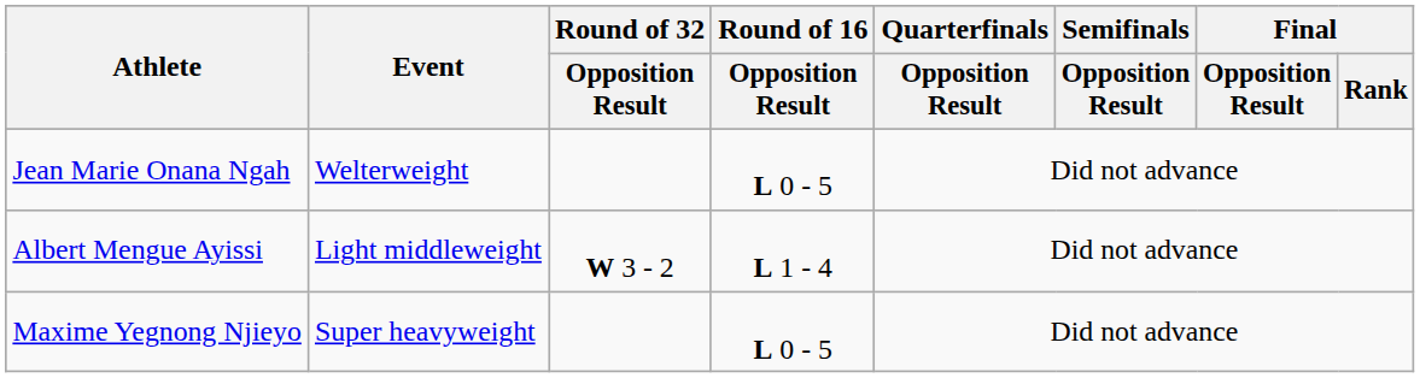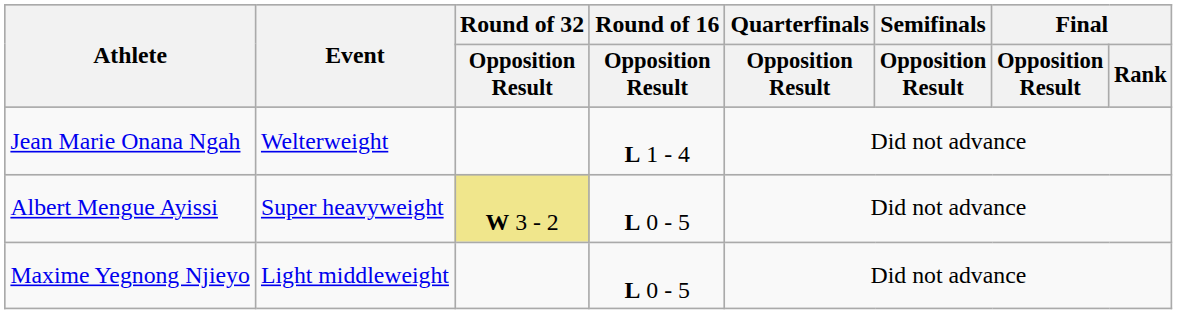 <table class="wikitable" style="font-size:90%; text-align:center">
 <tr>
 <th rowspan=2>Athlete</th>
 <th rowspan=2>Event</th>
 <th>Round of 32</th>
 <th>Round of 16</th>
 <th>Quarterfinals</th>
 <th>Semifinals</th>
 <th colspan=2>Final</th>
 </tr>
 <tr style="font-size:95%">
 <th>Opposition<br>Result</th>
 <th>Opposition<br>Result</th>
 <th>Opposition<br>Result</th>
 <th>Opposition<br>Result</th>
 <th>Opposition<br>Result</th>
 <th>Rank</th>
 </tr>
 <tr>
 <td align=left><a href='#'>Jean Marie Onana Ngah</a></td>
 <td align=left><a href='#'>Welterweight</a></td>
 <td></td>
+<td><br><strong>L</strong> 1 - 4</td>
+<td colspan=4>Did not advance</td>
+</tr>
+<tr>
+<td align=left><a href='#'>Albert Mengue Ayissi</a></td>
+<td align=left><a href='#'>Super heavyweight</a></td>
+<td style="background: khaki;"><br><strong>W</strong> 3 - 2</td>
 <td><br><strong>L</strong> 0 - 5</td>
 <td colspan=4>Did not advance</td>
 </tr>
 <tr>
-<td align=left><a href='#'>Albert Mengue Ayissi</a></td>
+<td align=left><a href='#'>Maxime Yegnong Njieyo</a></td>
 <td align=left><a href='#'>Light middleweight</a></td>
-<td><br><strong>W</strong> 3 - 2</td>
-<td><br><strong>L</strong> 1 - 4</td>
-<td colspan=4>Did not advance</td>
-</tr>
-<tr>
-<td align=left><a href='#'>Maxime Yegnong Njieyo</a></td>
-<td align=left><a href='#'>Super heavyweight</a></td>
 <td></td>
 <td><br><strong>L</strong> 0 - 5</td>
 <td colspan=4>Did not advance</td>
 </tr>
 </table>
